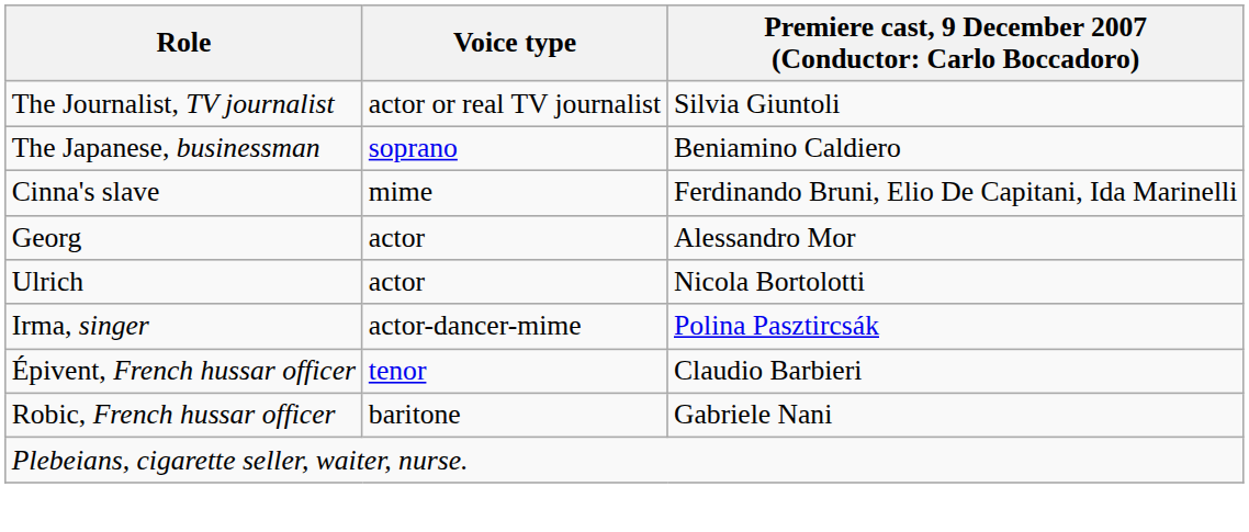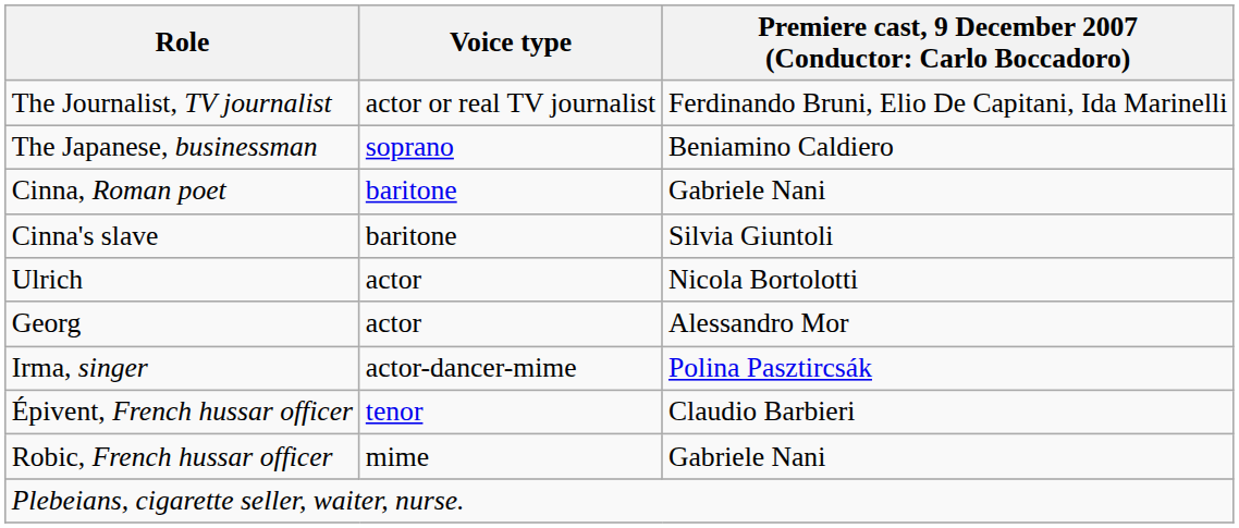 <table class="wikitable">
 <tr>
 <th>Role</th>
 <th>Voice type</th>
 <th>Premiere cast, 9 December 2007<br>(Conductor: Carlo Boccadoro)</th>
 </tr>
 <tr>
 <td>The Journalist, <em>TV journalist</em></td>
 <td>actor or real TV journalist</td>
-<td>Silvia Giuntoli</td>
+<td>Ferdinando Bruni, Elio De Capitani, Ida Marinelli</td>
 </tr>
 <tr>
 <td>The Japanese, <em>businessman</em></td>
 <td><a href='#'>soprano</a></td>
 <td>Beniamino Caldiero</td>
 </tr>
 <tr>
+<td>Cinna, <em>Roman poet</em></td>
+<td><a href='#'>baritone</a></td>
+<td>Gabriele Nani</td>
+</tr>
+<tr>
 <td>Cinna's slave</td>
-<td>mime</td>
-<td>Ferdinando Bruni, Elio De Capitani, Ida Marinelli</td>
+<td>baritone</td>
+<td>Silvia Giuntoli</td>
+</tr>
+<tr>
+<td>Ulrich</td>
+<td>actor</td>
+<td>Nicola Bortolotti</td>
 </tr>
 <tr>
 <td>Georg</td>
 <td>actor</td>
 <td>Alessandro Mor</td>
-</tr>
-<tr>
-<td>Ulrich</td>
-<td>actor</td>
-<td>Nicola Bortolotti</td>
 </tr>
 <tr>
 <td>Irma, <em>singer</em></td>
 <td>actor-dancer-mime</td>
 <td><a href='#'>Polina Pasztircsák</a></td>
 </tr>
 <tr>
 <td>Épivent, <em>French hussar officer</em></td>
 <td><a href='#'>tenor</a></td>
 <td>Claudio Barbieri</td>
 </tr>
 <tr>
 <td>Robic, <em>French hussar officer</em></td>
-<td>baritone</td>
+<td>mime</td>
 <td>Gabriele Nani</td>
 </tr>
 <tr>
 <td colspan="3"><em>Plebeians, cigarette seller, waiter, nurse.</em></td>
 </tr>
 </table>
